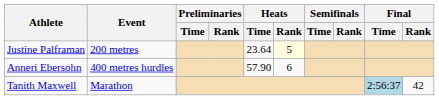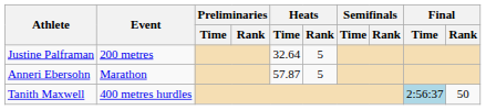 <table class=wikitable style="font-size:90%;">
 <tr>
 <th rowspan="2">Athlete</th>
 <th rowspan="2">Event</th>
 <th colspan="2">Preliminaries</th>
 <th colspan="2">Heats</th>
 <th colspan="2">Semifinals</th>
 <th colspan="2">Final</th>
 </tr>
 <tr>
 <th>Time</th>
 <th>Rank</th>
 <th>Time</th>
 <th>Rank</th>
 <th>Time</th>
 <th>Rank</th>
 <th>Time</th>
 <th>Rank</th>
 </tr>
 <tr style="border-top: single;">
 <td><a href='#'>Justine Palframan</a></td>
 <td><a href='#'>200 metres</a></td>
 <td colspan= 2 bgcolor="wheat"></td>
-<td align=center>23.64</td>
-<td align=center style="background: lightyellow;">5</td>
+<td align=center>32.64</td>
+<td align=center>5</td>
 <td colspan= 2 bgcolor="wheat"></td>
 <td colspan= 2 bgcolor="wheat"></td>
 </tr>
 <tr style="border-top: single;">
 <td><a href='#'>Anneri Ebersohn</a></td>
-<td><a href='#'>400 metres hurdles</a></td>
+<td><a href='#'>Marathon</a></td>
 <td colspan= 2 bgcolor="wheat"></td>
-<td align=center>57.90</td>
-<td align=center>6</td>
+<td align=center>57.87</td>
+<td align=center>5</td>
 <td colspan= 2 bgcolor="wheat"></td>
 <td colspan= 2 bgcolor="wheat"></td>
 </tr>
 <tr style="border-top: single;">
 <td><a href='#'>Tanith Maxwell</a></td>
-<td><a href='#'>Marathon</a></td>
+<td><a href='#'>400 metres hurdles</a></td>
 <td colspan= 6 bgcolor="wheat"></td>
 <td align=center style="background: lightblue;">2:56:37</td>
-<td align=center>42</td>
+<td align=center>50</td>
 </tr>
 </table>
